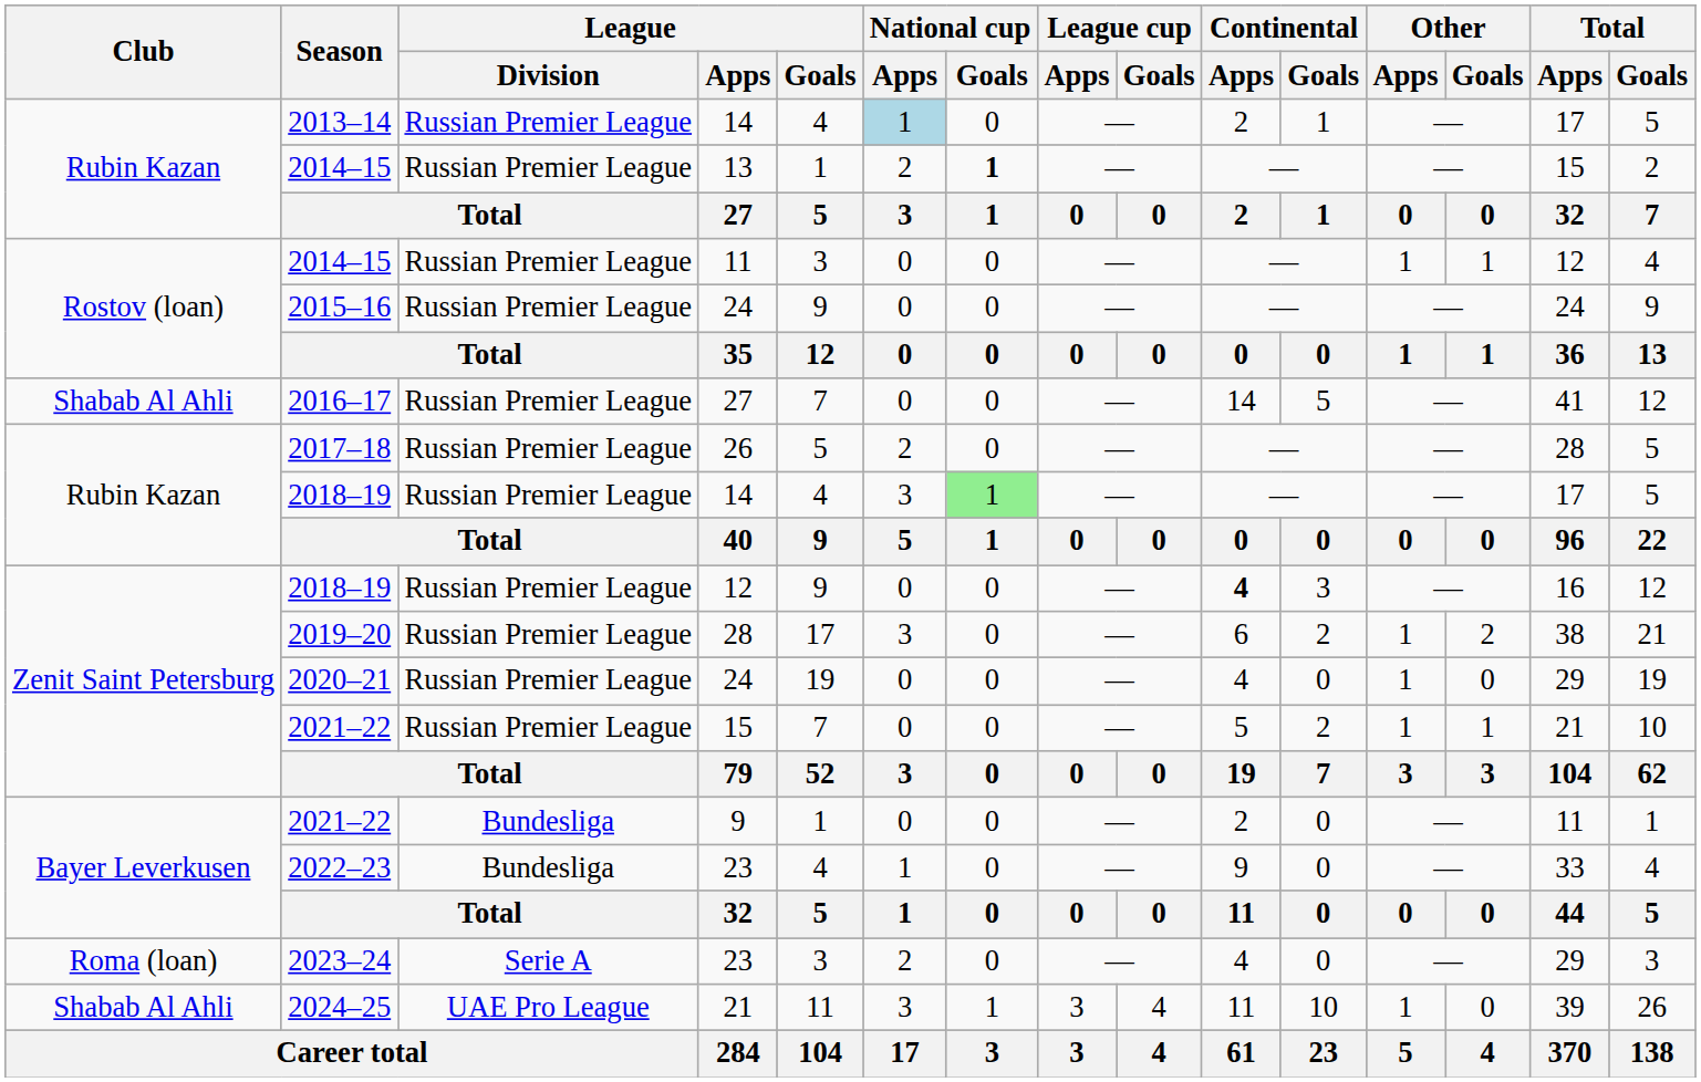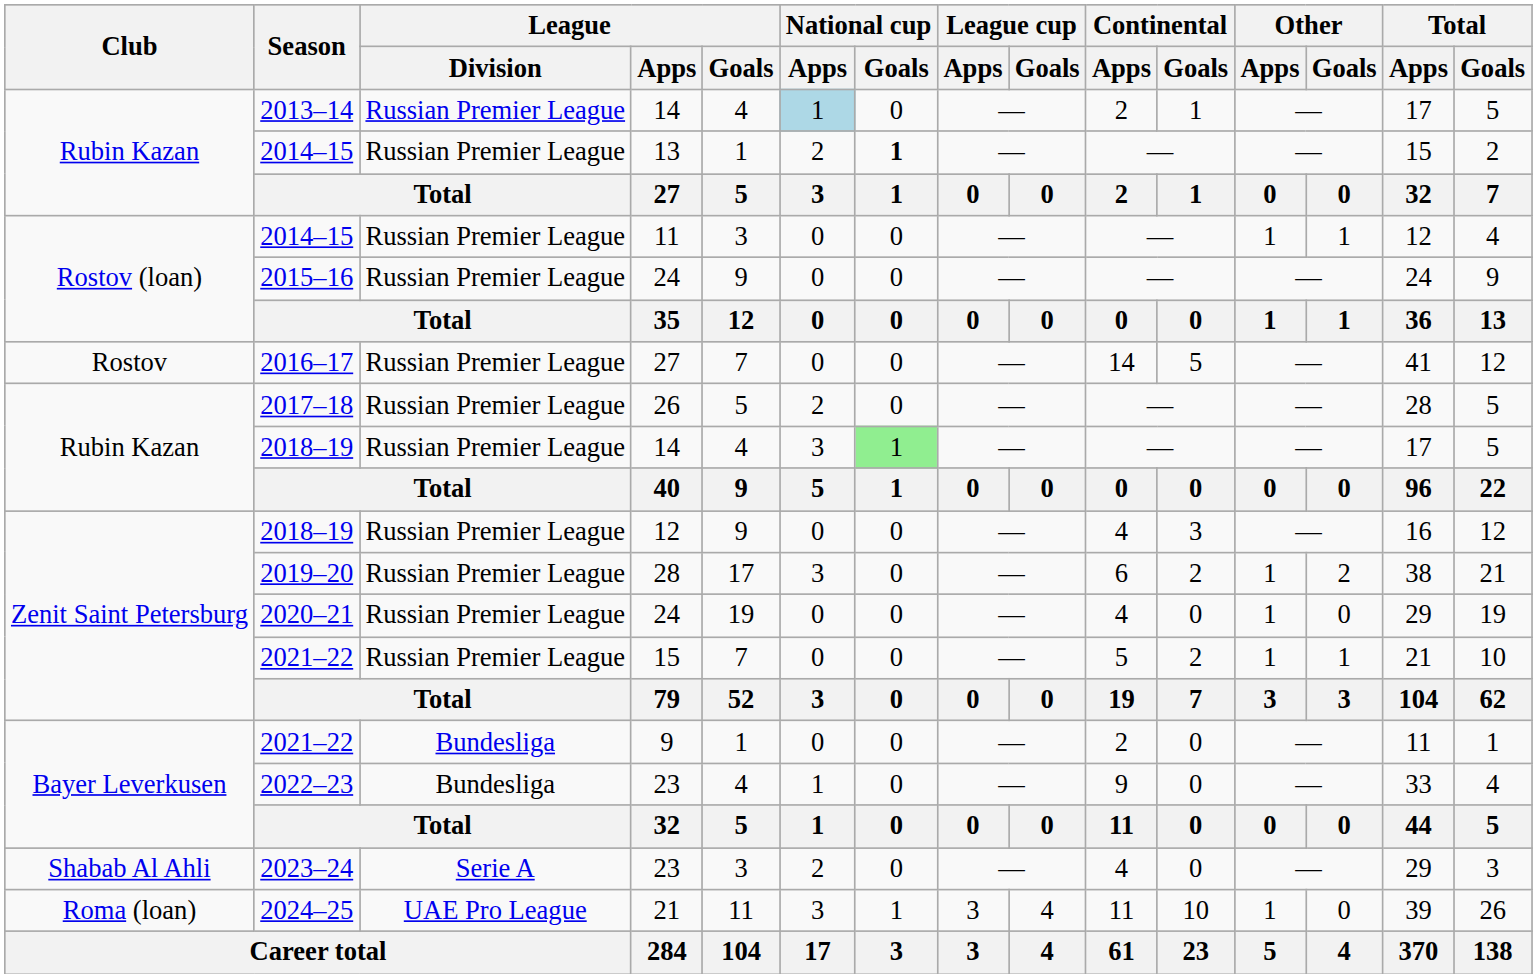 <table class="wikitable" style="text-align: center">
 <tr>
 <th rowspan="2">Club</th>
 <th rowspan="2">Season</th>
 <th colspan="3">League</th>
 <th colspan="2">National cup</th>
 <th colspan="2">League cup</th>
 <th colspan="2">Continental</th>
 <th colspan="2">Other</th>
 <th colspan="2">Total</th>
 </tr>
 <tr>
 <th>Division</th>
 <th>Apps</th>
 <th>Goals</th>
 <th>Apps</th>
 <th>Goals</th>
 <th>Apps</th>
 <th>Goals</th>
 <th>Apps</th>
 <th>Goals</th>
 <th>Apps</th>
 <th>Goals</th>
 <th>Apps</th>
 <th>Goals</th>
 </tr>
 <tr>
 <td rowspan="3"><a href='#'>Rubin Kazan</a></td>
 <td><a href='#'>2013–14</a></td>
 <td><a href='#'>Russian Premier League</a></td>
 <td>14</td>
 <td>4</td>
 <td style="background: lightblue;">1</td>
 <td>0</td>
 <td colspan="2">—</td>
 <td>2</td>
 <td>1</td>
 <td colspan="2">—</td>
 <td>17</td>
 <td>5</td>
 </tr>
 <tr>
 <td><a href='#'>2014–15</a></td>
 <td>Russian Premier League</td>
 <td>13</td>
 <td>1</td>
 <td>2</td>
 <td><strong>1</strong></td>
 <td colspan="2">—</td>
 <td colspan="2">—</td>
 <td colspan="2">—</td>
 <td>15</td>
 <td>2</td>
 </tr>
 <tr>
 <th colspan="2">Total</th>
 <th>27</th>
 <th>5</th>
 <th>3</th>
 <th>1</th>
 <th>0</th>
 <th>0</th>
 <th>2</th>
 <th>1</th>
 <th>0</th>
 <th>0</th>
 <th>32</th>
 <th>7</th>
 </tr>
 <tr>
 <td rowspan="3"><a href='#'>Rostov</a> (loan)</td>
 <td><a href='#'>2014–15</a></td>
 <td>Russian Premier League</td>
 <td>11</td>
 <td>3</td>
 <td>0</td>
 <td>0</td>
 <td colspan="2">—</td>
 <td colspan="2">—</td>
 <td>1</td>
 <td>1</td>
 <td>12</td>
 <td>4</td>
 </tr>
 <tr>
 <td><a href='#'>2015–16</a></td>
 <td>Russian Premier League</td>
 <td>24</td>
 <td>9</td>
 <td>0</td>
 <td>0</td>
 <td colspan="2">—</td>
 <td colspan="2">—</td>
 <td colspan="2">—</td>
 <td>24</td>
 <td>9</td>
 </tr>
 <tr>
 <th colspan="2">Total</th>
 <th>35</th>
 <th>12</th>
 <th>0</th>
 <th>0</th>
 <th>0</th>
 <th>0</th>
 <th>0</th>
 <th>0</th>
 <th>1</th>
 <th>1</th>
 <th>36</th>
 <th>13</th>
 </tr>
 <tr>
-<td><a href='#'>Shabab Al Ahli</a></td>
+<td>Rostov</td>
 <td><a href='#'>2016–17</a></td>
 <td>Russian Premier League</td>
 <td>27</td>
 <td>7</td>
 <td>0</td>
 <td>0</td>
 <td colspan="2">—</td>
 <td>14</td>
 <td>5</td>
 <td colspan="2">—</td>
 <td>41</td>
 <td>12</td>
 </tr>
 <tr>
 <td rowspan="3">Rubin Kazan</td>
 <td><a href='#'>2017–18</a></td>
 <td>Russian Premier League</td>
 <td>26</td>
 <td>5</td>
 <td>2</td>
 <td>0</td>
 <td colspan="2">—</td>
 <td colspan="2">—</td>
 <td colspan="2">—</td>
 <td>28</td>
 <td>5</td>
 </tr>
 <tr>
 <td><a href='#'>2018–19</a></td>
 <td>Russian Premier League</td>
 <td>14</td>
 <td>4</td>
 <td>3</td>
 <td style="background: lightgreen;">1</td>
 <td colspan="2">—</td>
 <td colspan="2">—</td>
 <td colspan="2">—</td>
 <td>17</td>
 <td>5</td>
 </tr>
 <tr>
 <th colspan="2">Total</th>
 <th>40</th>
 <th>9</th>
 <th>5</th>
 <th>1</th>
 <th>0</th>
 <th>0</th>
 <th>0</th>
 <th>0</th>
 <th>0</th>
 <th>0</th>
 <th>96</th>
 <th>22</th>
 </tr>
 <tr>
 <td rowspan="5"><a href='#'>Zenit Saint Petersburg</a></td>
 <td><a href='#'>2018–19</a></td>
 <td>Russian Premier League</td>
 <td>12</td>
 <td>9</td>
 <td>0</td>
 <td>0</td>
 <td colspan="2">—</td>
-<td><strong>4</strong></td>
+<td>4</td>
 <td>3</td>
 <td colspan="2">—</td>
 <td>16</td>
 <td>12</td>
 </tr>
 <tr>
 <td><a href='#'>2019–20</a></td>
 <td>Russian Premier League</td>
 <td>28</td>
 <td>17</td>
 <td>3</td>
 <td>0</td>
 <td colspan="2">—</td>
 <td>6</td>
 <td>2</td>
 <td>1</td>
 <td>2</td>
 <td>38</td>
 <td>21</td>
 </tr>
 <tr>
 <td><a href='#'>2020–21</a></td>
 <td>Russian Premier League</td>
 <td>24</td>
 <td>19</td>
 <td>0</td>
 <td>0</td>
 <td colspan="2">—</td>
 <td>4</td>
 <td>0</td>
 <td>1</td>
 <td>0</td>
 <td>29</td>
 <td>19</td>
 </tr>
 <tr>
 <td><a href='#'>2021–22</a></td>
 <td>Russian Premier League</td>
 <td>15</td>
 <td>7</td>
 <td>0</td>
 <td>0</td>
 <td colspan="2">—</td>
 <td>5</td>
 <td>2</td>
 <td>1</td>
 <td>1</td>
 <td>21</td>
 <td>10</td>
 </tr>
 <tr>
 <th colspan="2">Total</th>
 <th>79</th>
 <th>52</th>
 <th>3</th>
 <th>0</th>
 <th>0</th>
 <th>0</th>
 <th>19</th>
 <th>7</th>
 <th>3</th>
 <th>3</th>
 <th>104</th>
 <th>62</th>
 </tr>
 <tr>
 <td rowspan="3"><a href='#'>Bayer Leverkusen</a></td>
 <td><a href='#'>2021–22</a></td>
 <td><a href='#'>Bundesliga</a></td>
 <td>9</td>
 <td>1</td>
 <td>0</td>
 <td>0</td>
 <td colspan="2">—</td>
 <td>2</td>
 <td>0</td>
 <td colspan="2">—</td>
 <td>11</td>
 <td>1</td>
 </tr>
 <tr>
 <td><a href='#'>2022–23</a></td>
 <td>Bundesliga</td>
 <td>23</td>
 <td>4</td>
 <td>1</td>
 <td>0</td>
 <td colspan="2">—</td>
 <td>9</td>
 <td>0</td>
 <td colspan="2">—</td>
 <td>33</td>
 <td>4</td>
 </tr>
 <tr>
 <th colspan="2">Total</th>
 <th>32</th>
 <th>5</th>
 <th>1</th>
 <th>0</th>
 <th>0</th>
 <th>0</th>
 <th>11</th>
 <th>0</th>
 <th>0</th>
 <th>0</th>
 <th>44</th>
 <th>5</th>
 </tr>
 <tr>
-<td><a href='#'>Roma</a> (loan)</td>
+<td><a href='#'>Shabab Al Ahli</a></td>
 <td><a href='#'>2023–24</a></td>
 <td><a href='#'>Serie A</a></td>
 <td>23</td>
 <td>3</td>
 <td>2</td>
 <td>0</td>
 <td colspan="2">—</td>
 <td>4</td>
 <td>0</td>
 <td colspan="2">—</td>
 <td>29</td>
 <td>3</td>
 </tr>
 <tr>
-<td><a href='#'>Shabab Al Ahli</a></td>
+<td><a href='#'>Roma</a> (loan)</td>
 <td><a href='#'>2024–25</a></td>
 <td><a href='#'>UAE Pro League</a></td>
 <td>21</td>
 <td>11</td>
 <td>3</td>
 <td>1</td>
 <td>3</td>
 <td>4</td>
 <td>11</td>
 <td>10</td>
 <td>1</td>
 <td>0</td>
 <td>39</td>
 <td>26</td>
 </tr>
 <tr>
 <th colspan="3">Career total</th>
 <th>284</th>
 <th>104</th>
 <th>17</th>
 <th>3</th>
 <th>3</th>
 <th>4</th>
 <th>61</th>
 <th>23</th>
 <th>5</th>
 <th>4</th>
 <th>370</th>
 <th>138</th>
 </tr>
 </table>
